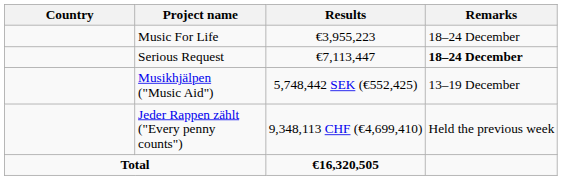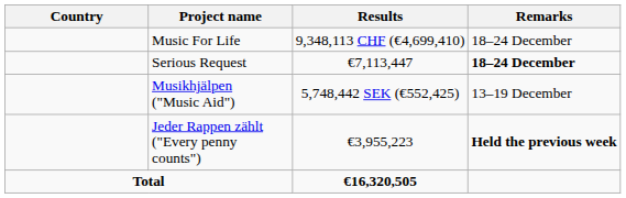 <table class="wikitable">
 <tr>
 <th>Country</th>
 <th>Project name</th>
 <th>Results</th>
 <th>Remarks</th>
 </tr>
 <tr>
 <td width=150></td>
 <td width=150>Music For Life</td>
-<td align=center>€3,955,223</td>
+<td align=center>9,348,113 <a href='#'>CHF</a> (€4,699,410)</td>
 <td>18–24 December</td>
 </tr>
 <tr>
 <td width=150></td>
 <td width=150>Serious Request</td>
 <td align=center>€7,113,447</td>
 <td><strong>18–24 December</strong></td>
 </tr>
 <tr>
 <td width=150></td>
 <td width=150><a href='#'>Musikhjälpen</a><br>("Music Aid")</td>
 <td align=center>5,748,442 <a href='#'>SEK</a> (€552,425)</td>
 <td>13–19 December</td>
 </tr>
 <tr>
 <td width=150></td>
 <td width=150><a href='#'>Jeder Rappen zählt</a><br>("Every penny counts")</td>
-<td align=center>9,348,113 <a href='#'>CHF</a> (€4,699,410)</td>
-<td>Held the previous week</td>
+<td align=center>€3,955,223</td>
+<td><strong>Held the previous week</strong></td>
 </tr>
 <tr>
 <td colspan="2" style="text-align:center;"><strong>Total</strong></td>
 <td align=center><strong>€16,320,505</strong></td>
 <td align=center></td>
 </tr>
 </table>
